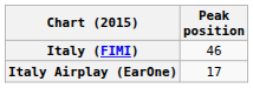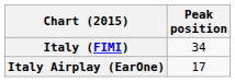 <table class="wikitable sortable plainrowheaders" style="text-align:center">
 <tr>
 <th scope="col">Chart (2015)</th>
 <th scope="col">Peak<br>position</th>
 </tr>
 <tr>
 <th scope="row">Italy (<a href='#'>FIMI</a>)</th>
-<td>46</td>
+<td>34</td>
 </tr>
 <tr>
 <th scope="row">Italy Airplay (EarOne)</th>
 <td>17</td>
 </tr>
 </table>
